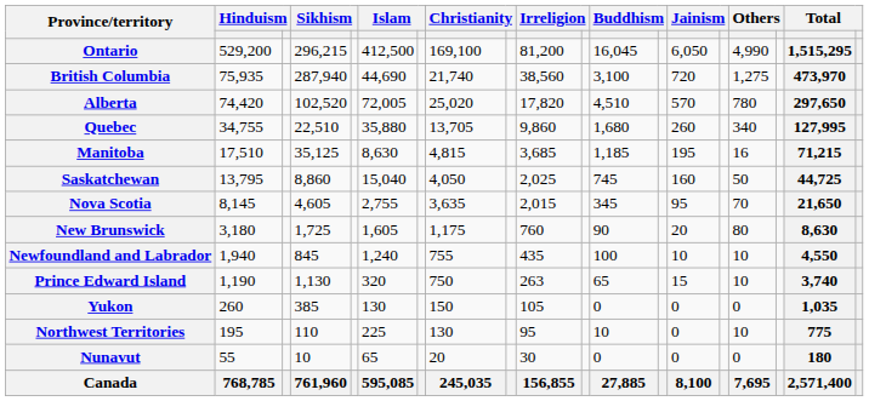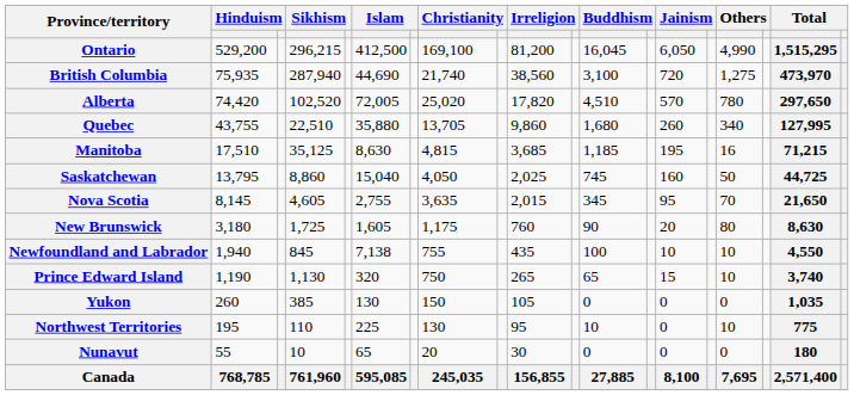 <table class="wikitable sortable">
 <tr>
 <th rowspan="2">Province/territory</th>
 <th colspan="2"><a href='#'>Hinduism</a></th>
 <th colspan="2"><a href='#'>Sikhism</a></th>
 <th colspan="2"><a href='#'>Islam</a></th>
 <th colspan="2"><a href='#'>Christianity</a></th>
 <th colspan="2"><a href='#'>Irreligion</a></th>
 <th colspan="2"><a href='#'>Buddhism</a></th>
 <th colspan="2"><a href='#'>Jainism</a></th>
 <th colspan="2">Others</th>
 <th colspan="2">Total</th>
 </tr>
 <tr>
 <th><a href='#'></a></th>
 <th></th>
 <th></th>
 <th></th>
 <th></th>
 <th></th>
 <th></th>
 <th></th>
 <th></th>
 <th></th>
 <th></th>
 <th></th>
 <th></th>
 <th></th>
 <th></th>
 <th></th>
 <th></th>
 <th></th>
 </tr>
 <tr>
 <th><a href='#'>Ontario</a></th>
 <td>529,200</td>
 <td></td>
 <td>296,215</td>
 <td></td>
 <td>412,500</td>
 <td></td>
 <td>169,100</td>
 <td></td>
 <td>81,200</td>
 <td></td>
 <td>16,045</td>
 <td></td>
 <td>6,050</td>
 <td></td>
 <td>4,990</td>
 <td></td>
 <th>1,515,295</th>
 <th></th>
 </tr>
 <tr>
 <th><a href='#'>British Columbia</a></th>
 <td>75,935</td>
 <td></td>
 <td>287,940</td>
 <td></td>
 <td>44,690</td>
 <td></td>
 <td>21,740</td>
 <td></td>
 <td>38,560</td>
 <td></td>
 <td>3,100</td>
 <td></td>
 <td>720</td>
 <td></td>
 <td>1,275</td>
 <td></td>
 <th>473,970</th>
 <th></th>
 </tr>
 <tr>
 <th><a href='#'>Alberta</a></th>
 <td>74,420</td>
 <td></td>
 <td>102,520</td>
 <td></td>
 <td>72,005</td>
 <td></td>
 <td>25,020</td>
 <td></td>
 <td>17,820</td>
 <td></td>
 <td>4,510</td>
 <td></td>
 <td>570</td>
 <td></td>
 <td>780</td>
 <td></td>
 <th>297,650</th>
 <th></th>
 </tr>
 <tr>
 <th><a href='#'>Quebec</a></th>
-<td>34,755</td>
+<td>43,755</td>
 <td></td>
 <td>22,510</td>
 <td></td>
 <td>35,880</td>
 <td></td>
 <td>13,705</td>
 <td></td>
 <td>9,860</td>
 <td></td>
 <td>1,680</td>
 <td></td>
 <td>260</td>
 <td></td>
 <td>340</td>
 <td></td>
 <th>127,995</th>
 <th></th>
 </tr>
 <tr>
 <th><a href='#'>Manitoba</a></th>
 <td>17,510</td>
 <td></td>
 <td>35,125</td>
 <td></td>
 <td>8,630</td>
 <td></td>
 <td>4,815</td>
 <td></td>
 <td>3,685</td>
 <td></td>
 <td>1,185</td>
 <td></td>
 <td>195</td>
 <td></td>
 <td>16</td>
 <td></td>
 <th>71,215</th>
 <th></th>
 </tr>
 <tr>
 <th><a href='#'>Saskatchewan</a></th>
 <td>13,795</td>
 <td></td>
 <td>8,860</td>
 <td></td>
 <td>15,040</td>
 <td></td>
 <td>4,050</td>
 <td></td>
 <td>2,025</td>
 <td></td>
 <td>745</td>
 <td></td>
 <td>160</td>
 <td></td>
 <td>50</td>
 <td></td>
 <th>44,725</th>
 <th></th>
 </tr>
 <tr>
 <th><a href='#'>Nova Scotia</a></th>
 <td>8,145</td>
 <td></td>
 <td>4,605</td>
 <td></td>
 <td>2,755</td>
 <td></td>
 <td>3,635</td>
 <td></td>
 <td>2,015</td>
 <td></td>
 <td>345</td>
 <td></td>
 <td>95</td>
 <td></td>
 <td>70</td>
 <td></td>
 <th>21,650</th>
 <th></th>
 </tr>
 <tr>
 <th><a href='#'>New Brunswick</a></th>
 <td>3,180</td>
 <td></td>
 <td>1,725</td>
 <td></td>
 <td>1,605</td>
 <td></td>
 <td>1,175</td>
 <td></td>
 <td>760</td>
 <td></td>
 <td>90</td>
 <td></td>
 <td>20</td>
 <td></td>
 <td>80</td>
 <td></td>
 <th>8,630</th>
 <th></th>
 </tr>
 <tr>
 <th><a href='#'>Newfoundland and Labrador</a></th>
 <td>1,940</td>
 <td></td>
 <td>845</td>
 <td></td>
-<td>1,240</td>
+<td>7,138</td>
 <td></td>
 <td>755</td>
 <td></td>
 <td>435</td>
 <td></td>
 <td>100</td>
 <td></td>
 <td>10</td>
 <td></td>
 <td>10</td>
 <td></td>
 <th>4,550</th>
 <th></th>
 </tr>
 <tr>
 <th><a href='#'>Prince Edward Island</a></th>
 <td>1,190</td>
 <td></td>
 <td>1,130</td>
 <td></td>
 <td>320</td>
 <td></td>
 <td>750</td>
 <td></td>
-<td>263</td>
+<td>265</td>
 <td></td>
 <td>65</td>
 <td></td>
 <td>15</td>
 <td></td>
 <td>10</td>
 <td></td>
 <th>3,740</th>
 <th></th>
 </tr>
 <tr>
 <th><a href='#'>Yukon</a></th>
 <td>260</td>
 <td></td>
 <td>385</td>
 <td></td>
 <td>130</td>
 <td></td>
 <td>150</td>
 <td></td>
 <td>105</td>
 <td></td>
 <td>0</td>
 <td></td>
 <td>0</td>
 <td></td>
 <td>0</td>
 <td></td>
 <th>1,035</th>
 <th></th>
 </tr>
 <tr>
 <th><a href='#'>Northwest Territories</a></th>
 <td>195</td>
 <td></td>
 <td>110</td>
 <td></td>
 <td>225</td>
 <td></td>
 <td>130</td>
 <td></td>
 <td>95</td>
 <td></td>
 <td>10</td>
 <td></td>
 <td>0</td>
 <td></td>
 <td>10</td>
 <td></td>
 <th>775</th>
 <th></th>
 </tr>
 <tr>
 <th><a href='#'>Nunavut</a></th>
 <td>55</td>
 <td></td>
 <td>10</td>
 <td></td>
 <td>65</td>
 <td></td>
 <td>20</td>
 <td></td>
 <td>30</td>
 <td></td>
 <td>0</td>
 <td></td>
 <td>0</td>
 <td></td>
 <td>0</td>
 <td></td>
 <th>180</th>
 <th></th>
 </tr>
 <tr>
 <th>Canada</th>
 <th>768,785</th>
 <th></th>
 <th>761,960</th>
 <th></th>
 <th>595,085</th>
 <th></th>
 <th>245,035</th>
 <th></th>
 <th>156,855</th>
 <th></th>
 <th>27,885</th>
 <th></th>
 <th>8,100</th>
 <th></th>
 <th>7,695</th>
 <th></th>
 <th>2,571,400</th>
 <th></th>
 </tr>
 </table>
